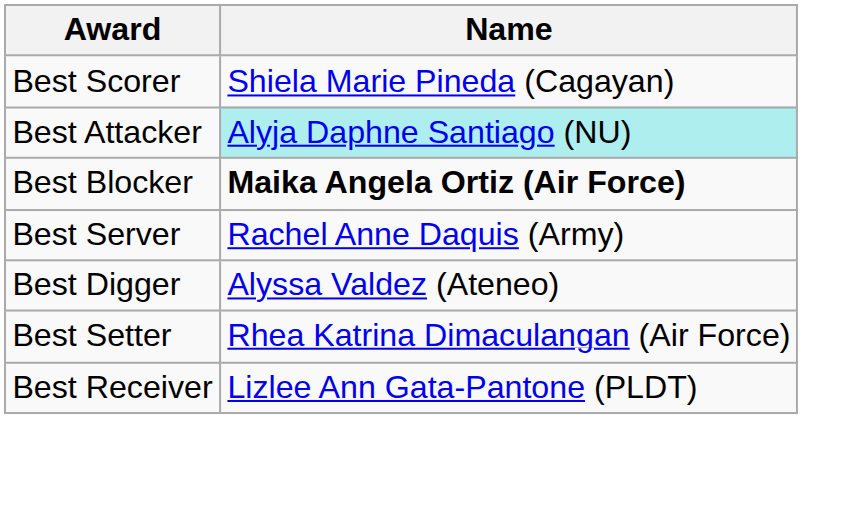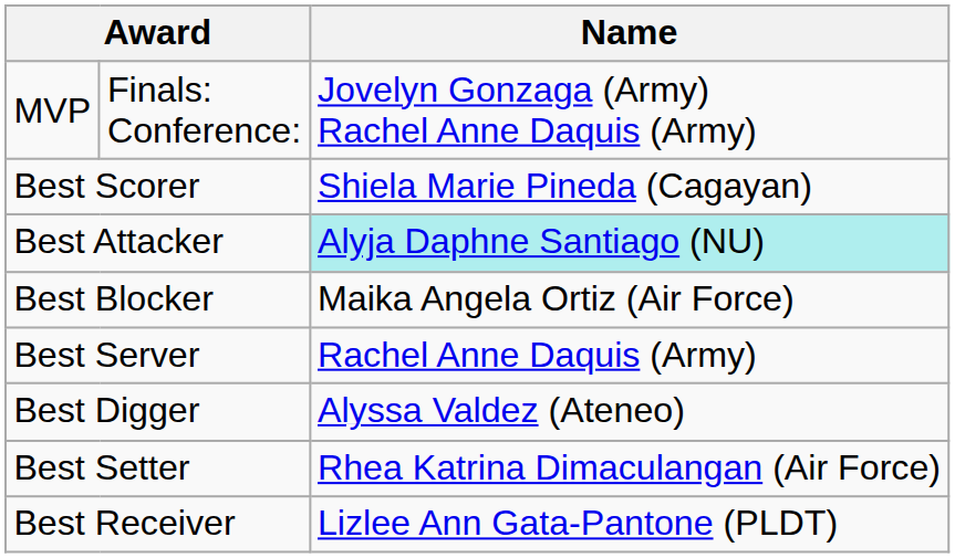 <table class="wikitable">
 <tr>
 <th colspan="2">Award </th>
 <th>Name</th>
+</tr>
+<tr>
+<td>MVP</td>
+<td>Finals:<br>Conference:</td>
+<td><a href='#'>Jovelyn Gonzaga</a> (Army)<br><a href='#'>Rachel Anne Daquis</a> (Army)</td>
 </tr>
 <tr>
 <td colspan="2">Best Scorer</td>
 <td><a href='#'>Shiela Marie Pineda</a> (Cagayan)</td>
 </tr>
 <tr>
 <td colspan="2">Best Attacker</td>
 <td style="background: paleturquoise;"><a href='#'>Alyja Daphne Santiago</a> (NU)</td>
 </tr>
 <tr>
 <td colspan="2">Best Blocker</td>
-<td><strong>Maika Angela Ortiz (Air Force)</strong></td>
+<td>Maika Angela Ortiz (Air Force)</td>
 </tr>
 <tr>
 <td colspan="2">Best Server</td>
 <td><a href='#'>Rachel Anne Daquis</a> (Army)</td>
 </tr>
 <tr>
 <td colspan="2">Best Digger</td>
 <td><a href='#'>Alyssa Valdez</a> (Ateneo)</td>
 </tr>
 <tr>
 <td colspan="2">Best Setter</td>
 <td><a href='#'>Rhea Katrina Dimaculangan</a> (Air Force)</td>
 </tr>
 <tr>
 <td colspan="2">Best Receiver</td>
 <td><a href='#'>Lizlee Ann Gata-Pantone</a> (PLDT)</td>
 </tr>
 </table>
